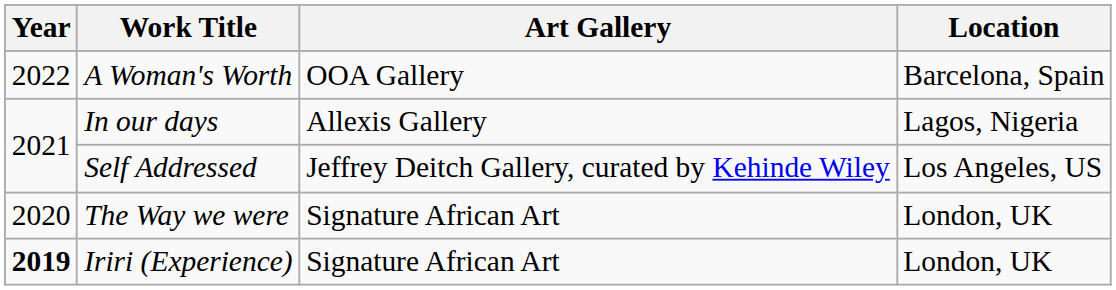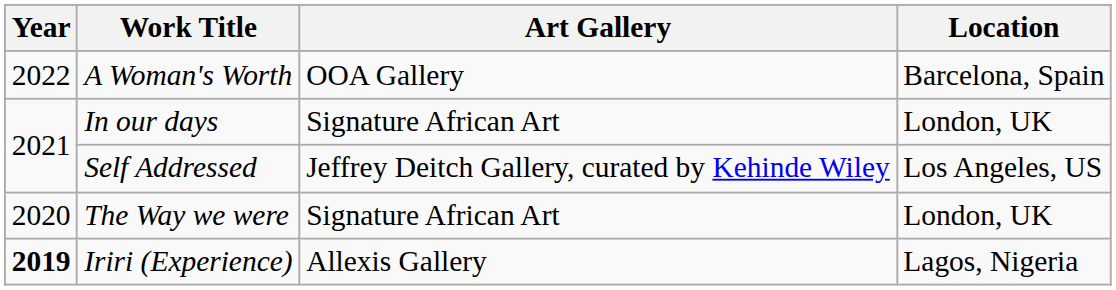 <table class ="wikitable">
 <tr>
 <th>Year</th>
 <th>Work Title</th>
 <th>Art Gallery</th>
 <th>Location</th>
 </tr>
 <tr>
 <td>2022</td>
 <td><em>A Woman's Worth</em></td>
 <td>OOA Gallery</td>
 <td>Barcelona, Spain</td>
 </tr>
 <tr>
 <td rowspan="2">2021</td>
 <td><em>In our days</em></td>
-<td>Allexis Gallery</td>
-<td>Lagos, Nigeria</td>
+<td>Signature African Art</td>
+<td>London, UK</td>
 </tr>
 <tr>
 <td><em>Self Addressed</em></td>
 <td>Jeffrey Deitch Gallery, curated by <a href='#'>Kehinde Wiley</a></td>
 <td>Los Angeles, US</td>
 </tr>
 <tr>
 <td>2020</td>
 <td><em>The Way we were</em></td>
 <td>Signature African Art</td>
 <td>London, UK</td>
 </tr>
 <tr>
 <td><strong>2019</strong></td>
 <td><em>Iriri (Experience)</em></td>
-<td>Signature African Art</td>
-<td>London, UK</td>
+<td>Allexis Gallery</td>
+<td>Lagos, Nigeria</td>
 </tr>
 </table>
